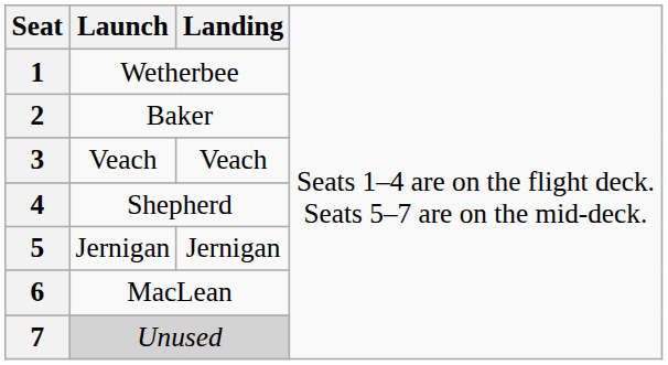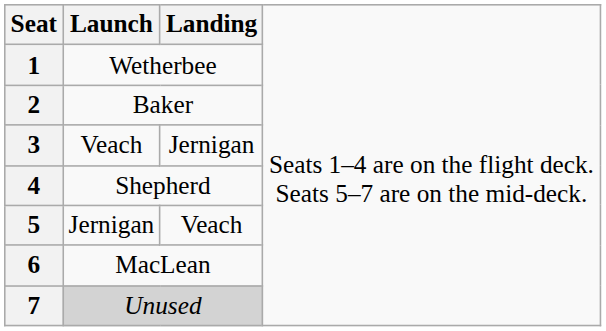 <table class="wikitable" style="text-align:center">
 <tr>
 <th>Seat</th>
 <th>Launch</th>
 <th>Landing</th>
 <td rowspan=8><br>Seats 1–4 are on the flight deck.<br>Seats 5–7 are on the mid-deck.</td>
 </tr>
 <tr>
 <th>1</th>
 <td colspan=2>Wetherbee</td>
 </tr>
 <tr>
 <th>2</th>
 <td colspan=2>Baker</td>
 </tr>
 <tr>
 <th>3</th>
 <td>Veach</td>
-<td>Veach</td>
+<td>Jernigan</td>
 </tr>
 <tr>
 <th>4</th>
 <td colspan=2>Shepherd</td>
 </tr>
 <tr>
 <th>5</th>
 <td>Jernigan</td>
-<td>Jernigan</td>
+<td>Veach</td>
 </tr>
 <tr>
 <th>6</th>
 <td colspan=2>MacLean</td>
 </tr>
 <tr>
 <th>7</th>
 <td colspan=2 style="background-color:lightgray"><em>Unused</em></td>
 </tr>
 </table>
